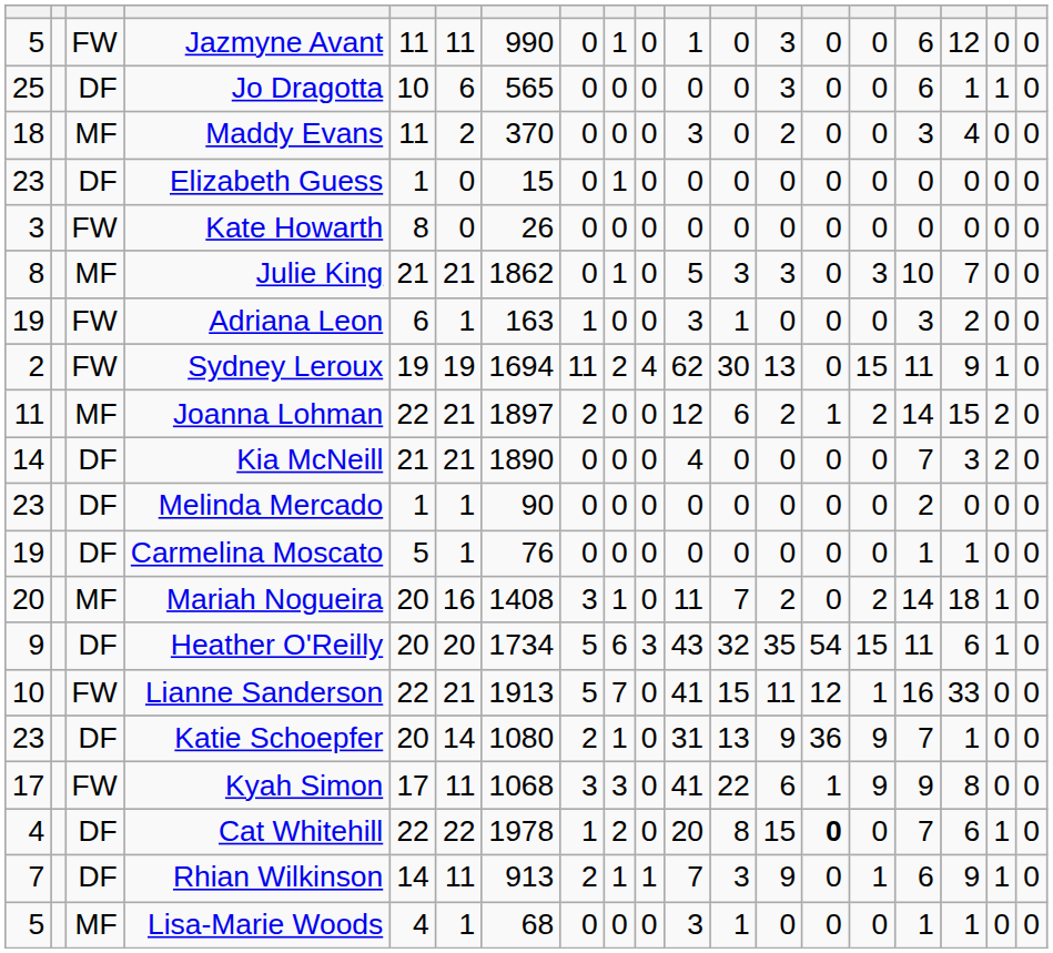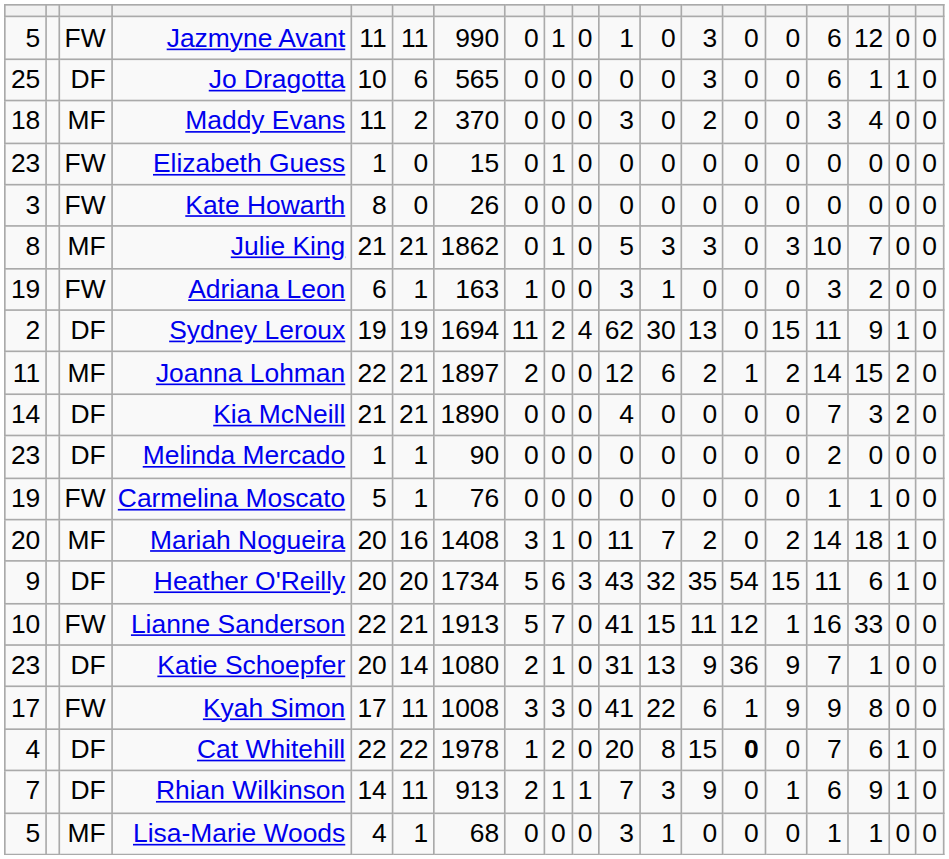 <table class="wikitable sortable" style="text-align:right;">
 <tr>
 <th></th>
 <th></th>
 <th></th>
 <th></th>
 <th></th>
 <th></th>
 <th></th>
 <th></th>
 <th></th>
 <th></th>
 <th></th>
 <th></th>
 <th></th>
 <th></th>
 <th></th>
 <th></th>
 <th></th>
 <th></th>
 <th></th>
 </tr>
 <tr>
 <td>5</td>
 <td></td>
 <td>FW</td>
 <td><a href='#'>Jazmyne Avant</a></td>
 <td>11</td>
 <td>11</td>
 <td>990</td>
 <td>0</td>
 <td>1</td>
 <td>0</td>
 <td>1</td>
 <td>0</td>
 <td>3</td>
 <td>0</td>
 <td>0</td>
 <td>6</td>
 <td>12</td>
 <td>0</td>
 <td>0</td>
 </tr>
 <tr>
 <td>25</td>
 <td></td>
 <td>DF</td>
 <td><a href='#'>Jo Dragotta</a></td>
 <td>10</td>
 <td>6</td>
 <td>565</td>
 <td>0</td>
 <td>0</td>
 <td>0</td>
 <td>0</td>
 <td>0</td>
 <td>3</td>
 <td>0</td>
 <td>0</td>
 <td>6</td>
 <td>1</td>
 <td>1</td>
 <td>0</td>
 </tr>
 <tr>
 <td>18</td>
 <td></td>
 <td>MF</td>
 <td><a href='#'>Maddy Evans</a></td>
 <td>11</td>
 <td>2</td>
 <td>370</td>
 <td>0</td>
 <td>0</td>
 <td>0</td>
 <td>3</td>
 <td>0</td>
 <td>2</td>
 <td>0</td>
 <td>0</td>
 <td>3</td>
 <td>4</td>
 <td>0</td>
 <td>0</td>
 </tr>
 <tr>
 <td>23</td>
 <td></td>
-<td>DF</td>
+<td>FW</td>
 <td><a href='#'>Elizabeth Guess</a></td>
 <td>1</td>
 <td>0</td>
 <td>15</td>
 <td>0</td>
 <td>1</td>
 <td>0</td>
 <td>0</td>
 <td>0</td>
 <td>0</td>
 <td>0</td>
 <td>0</td>
 <td>0</td>
 <td>0</td>
 <td>0</td>
 <td>0</td>
 </tr>
 <tr>
 <td>3</td>
 <td></td>
 <td>FW</td>
 <td><a href='#'>Kate Howarth</a></td>
 <td>8</td>
 <td>0</td>
 <td>26</td>
 <td>0</td>
 <td>0</td>
 <td>0</td>
 <td>0</td>
 <td>0</td>
 <td>0</td>
 <td>0</td>
 <td>0</td>
 <td>0</td>
 <td>0</td>
 <td>0</td>
 <td>0</td>
 </tr>
 <tr>
 <td>8</td>
 <td></td>
 <td>MF</td>
 <td><a href='#'>Julie King</a></td>
 <td>21</td>
 <td>21</td>
 <td>1862</td>
 <td>0</td>
 <td>1</td>
 <td>0</td>
 <td>5</td>
 <td>3</td>
 <td>3</td>
 <td>0</td>
 <td>3</td>
 <td>10</td>
 <td>7</td>
 <td>0</td>
 <td>0</td>
 </tr>
 <tr>
 <td>19</td>
 <td></td>
 <td>FW</td>
 <td><a href='#'>Adriana Leon</a></td>
 <td>6</td>
 <td>1</td>
 <td>163</td>
 <td>1</td>
 <td>0</td>
 <td>0</td>
 <td>3</td>
 <td>1</td>
 <td>0</td>
 <td>0</td>
 <td>0</td>
 <td>3</td>
 <td>2</td>
 <td>0</td>
 <td>0</td>
 </tr>
 <tr>
 <td>2</td>
 <td></td>
-<td>FW</td>
+<td>DF</td>
 <td><a href='#'>Sydney Leroux</a></td>
 <td>19</td>
 <td>19</td>
 <td>1694</td>
 <td>11</td>
 <td>2</td>
 <td>4</td>
 <td>62</td>
 <td>30</td>
 <td>13</td>
 <td>0</td>
 <td>15</td>
 <td>11</td>
 <td>9</td>
 <td>1</td>
 <td>0</td>
 </tr>
 <tr>
 <td>11</td>
 <td></td>
 <td>MF</td>
 <td><a href='#'>Joanna Lohman</a></td>
 <td>22</td>
 <td>21</td>
 <td>1897</td>
 <td>2</td>
 <td>0</td>
 <td>0</td>
 <td>12</td>
 <td>6</td>
 <td>2</td>
 <td>1</td>
 <td>2</td>
 <td>14</td>
 <td>15</td>
 <td>2</td>
 <td>0</td>
 </tr>
 <tr>
 <td>14</td>
 <td></td>
 <td>DF</td>
 <td><a href='#'>Kia McNeill</a></td>
 <td>21</td>
 <td>21</td>
 <td>1890</td>
 <td>0</td>
 <td>0</td>
 <td>0</td>
 <td>4</td>
 <td>0</td>
 <td>0</td>
 <td>0</td>
 <td>0</td>
 <td>7</td>
 <td>3</td>
 <td>2</td>
 <td>0</td>
 </tr>
 <tr>
 <td>23</td>
 <td></td>
 <td>DF</td>
 <td><a href='#'>Melinda Mercado</a></td>
 <td>1</td>
 <td>1</td>
 <td>90</td>
 <td>0</td>
 <td>0</td>
 <td>0</td>
 <td>0</td>
 <td>0</td>
 <td>0</td>
 <td>0</td>
 <td>0</td>
 <td>2</td>
 <td>0</td>
 <td>0</td>
 <td>0</td>
 </tr>
 <tr>
 <td>19</td>
 <td></td>
-<td>DF</td>
+<td>FW</td>
 <td><a href='#'>Carmelina Moscato</a></td>
 <td>5</td>
 <td>1</td>
 <td>76</td>
 <td>0</td>
 <td>0</td>
 <td>0</td>
 <td>0</td>
 <td>0</td>
 <td>0</td>
 <td>0</td>
 <td>0</td>
 <td>1</td>
 <td>1</td>
 <td>0</td>
 <td>0</td>
 </tr>
 <tr>
 <td>20</td>
 <td></td>
 <td>MF</td>
 <td><a href='#'>Mariah Nogueira</a></td>
 <td>20</td>
 <td>16</td>
 <td>1408</td>
 <td>3</td>
 <td>1</td>
 <td>0</td>
 <td>11</td>
 <td>7</td>
 <td>2</td>
 <td>0</td>
 <td>2</td>
 <td>14</td>
 <td>18</td>
 <td>1</td>
 <td>0</td>
 </tr>
 <tr>
 <td>9</td>
 <td></td>
 <td>DF</td>
 <td><a href='#'>Heather O'Reilly</a></td>
 <td>20</td>
 <td>20</td>
 <td>1734</td>
 <td>5</td>
 <td>6</td>
 <td>3</td>
 <td>43</td>
 <td>32</td>
 <td>35</td>
 <td>54</td>
 <td>15</td>
 <td>11</td>
 <td>6</td>
 <td>1</td>
 <td>0</td>
 </tr>
 <tr>
 <td>10</td>
 <td></td>
 <td>FW</td>
 <td><a href='#'>Lianne Sanderson</a></td>
 <td>22</td>
 <td>21</td>
 <td>1913</td>
 <td>5</td>
 <td>7</td>
 <td>0</td>
 <td>41</td>
 <td>15</td>
 <td>11</td>
 <td>12</td>
 <td>1</td>
 <td>16</td>
 <td>33</td>
 <td>0</td>
 <td>0</td>
 </tr>
 <tr>
 <td>23</td>
 <td></td>
 <td>DF</td>
 <td><a href='#'>Katie Schoepfer</a></td>
 <td>20</td>
 <td>14</td>
 <td>1080</td>
 <td>2</td>
 <td>1</td>
 <td>0</td>
 <td>31</td>
 <td>13</td>
 <td>9</td>
 <td>36</td>
 <td>9</td>
 <td>7</td>
 <td>1</td>
 <td>0</td>
 <td>0</td>
 </tr>
 <tr>
 <td>17</td>
 <td></td>
 <td>FW</td>
 <td><a href='#'>Kyah Simon</a></td>
 <td>17</td>
 <td>11</td>
-<td>1068</td>
+<td>1008</td>
 <td>3</td>
 <td>3</td>
 <td>0</td>
 <td>41</td>
 <td>22</td>
 <td>6</td>
 <td>1</td>
 <td>9</td>
 <td>9</td>
 <td>8</td>
 <td>0</td>
 <td>0</td>
 </tr>
 <tr>
 <td>4</td>
 <td></td>
 <td>DF</td>
 <td><a href='#'>Cat Whitehill</a></td>
 <td>22</td>
 <td>22</td>
 <td>1978</td>
 <td>1</td>
 <td>2</td>
 <td>0</td>
 <td>20</td>
 <td>8</td>
 <td>15</td>
 <td><strong>0</strong></td>
 <td>0</td>
 <td>7</td>
 <td>6</td>
 <td>1</td>
 <td>0</td>
 </tr>
 <tr>
 <td>7</td>
 <td></td>
 <td>DF</td>
 <td><a href='#'>Rhian Wilkinson</a></td>
 <td>14</td>
 <td>11</td>
 <td>913</td>
 <td>2</td>
 <td>1</td>
 <td>1</td>
 <td>7</td>
 <td>3</td>
 <td>9</td>
 <td>0</td>
 <td>1</td>
 <td>6</td>
 <td>9</td>
 <td>1</td>
 <td>0</td>
 </tr>
 <tr>
 <td>5</td>
 <td></td>
 <td>MF</td>
 <td><a href='#'>Lisa-Marie Woods</a></td>
 <td>4</td>
 <td>1</td>
 <td>68</td>
 <td>0</td>
 <td>0</td>
 <td>0</td>
 <td>3</td>
 <td>1</td>
 <td>0</td>
 <td>0</td>
 <td>0</td>
 <td>1</td>
 <td>1</td>
 <td>0</td>
 <td>0</td>
 </tr>
 </table>
